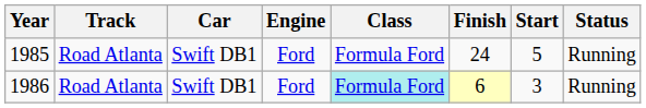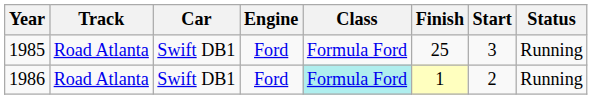 <table class="wikitable" style="text-align:center; font-size:90%">
 <tr>
 <th>Year</th>
 <th>Track</th>
 <th>Car</th>
 <th>Engine</th>
 <th>Class</th>
 <th>Finish</th>
 <th>Start</th>
 <th>Status</th>
 </tr>
 <tr>
 <td>1985</td>
 <td><a href='#'>Road Atlanta</a></td>
 <td><a href='#'>Swift</a> DB1</td>
 <td><a href='#'>Ford</a></td>
 <td><a href='#'>Formula Ford</a></td>
-<td>24</td>
-<td>5</td>
+<td>25</td>
+<td>3</td>
 <td>Running</td>
 </tr>
 <tr>
 <td>1986</td>
 <td><a href='#'>Road Atlanta</a></td>
 <td><a href='#'>Swift</a> DB1</td>
 <td><a href='#'>Ford</a></td>
 <td style="background: paleturquoise;"><a href='#'>Formula Ford</a></td>
-<td style="background:#FFFFBF;">6</td>
-<td>3</td>
+<td style="background:#FFFFBF;">1</td>
+<td>2</td>
 <td>Running</td>
 </tr>
 </table>
